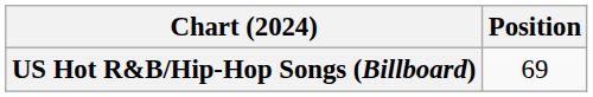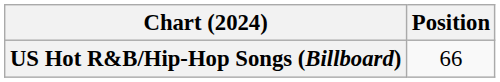 <table class="wikitable plainrowheaders" style="text-align:center">
 <tr>
 <th scope="col">Chart (2024)</th>
 <th scope="col">Position</th>
 </tr>
 <tr>
 <th scope="row">US Hot R&B/Hip-Hop Songs (<em>Billboard</em>)</th>
-<td>69</td>
+<td>66</td>
 </tr>
 </table>
